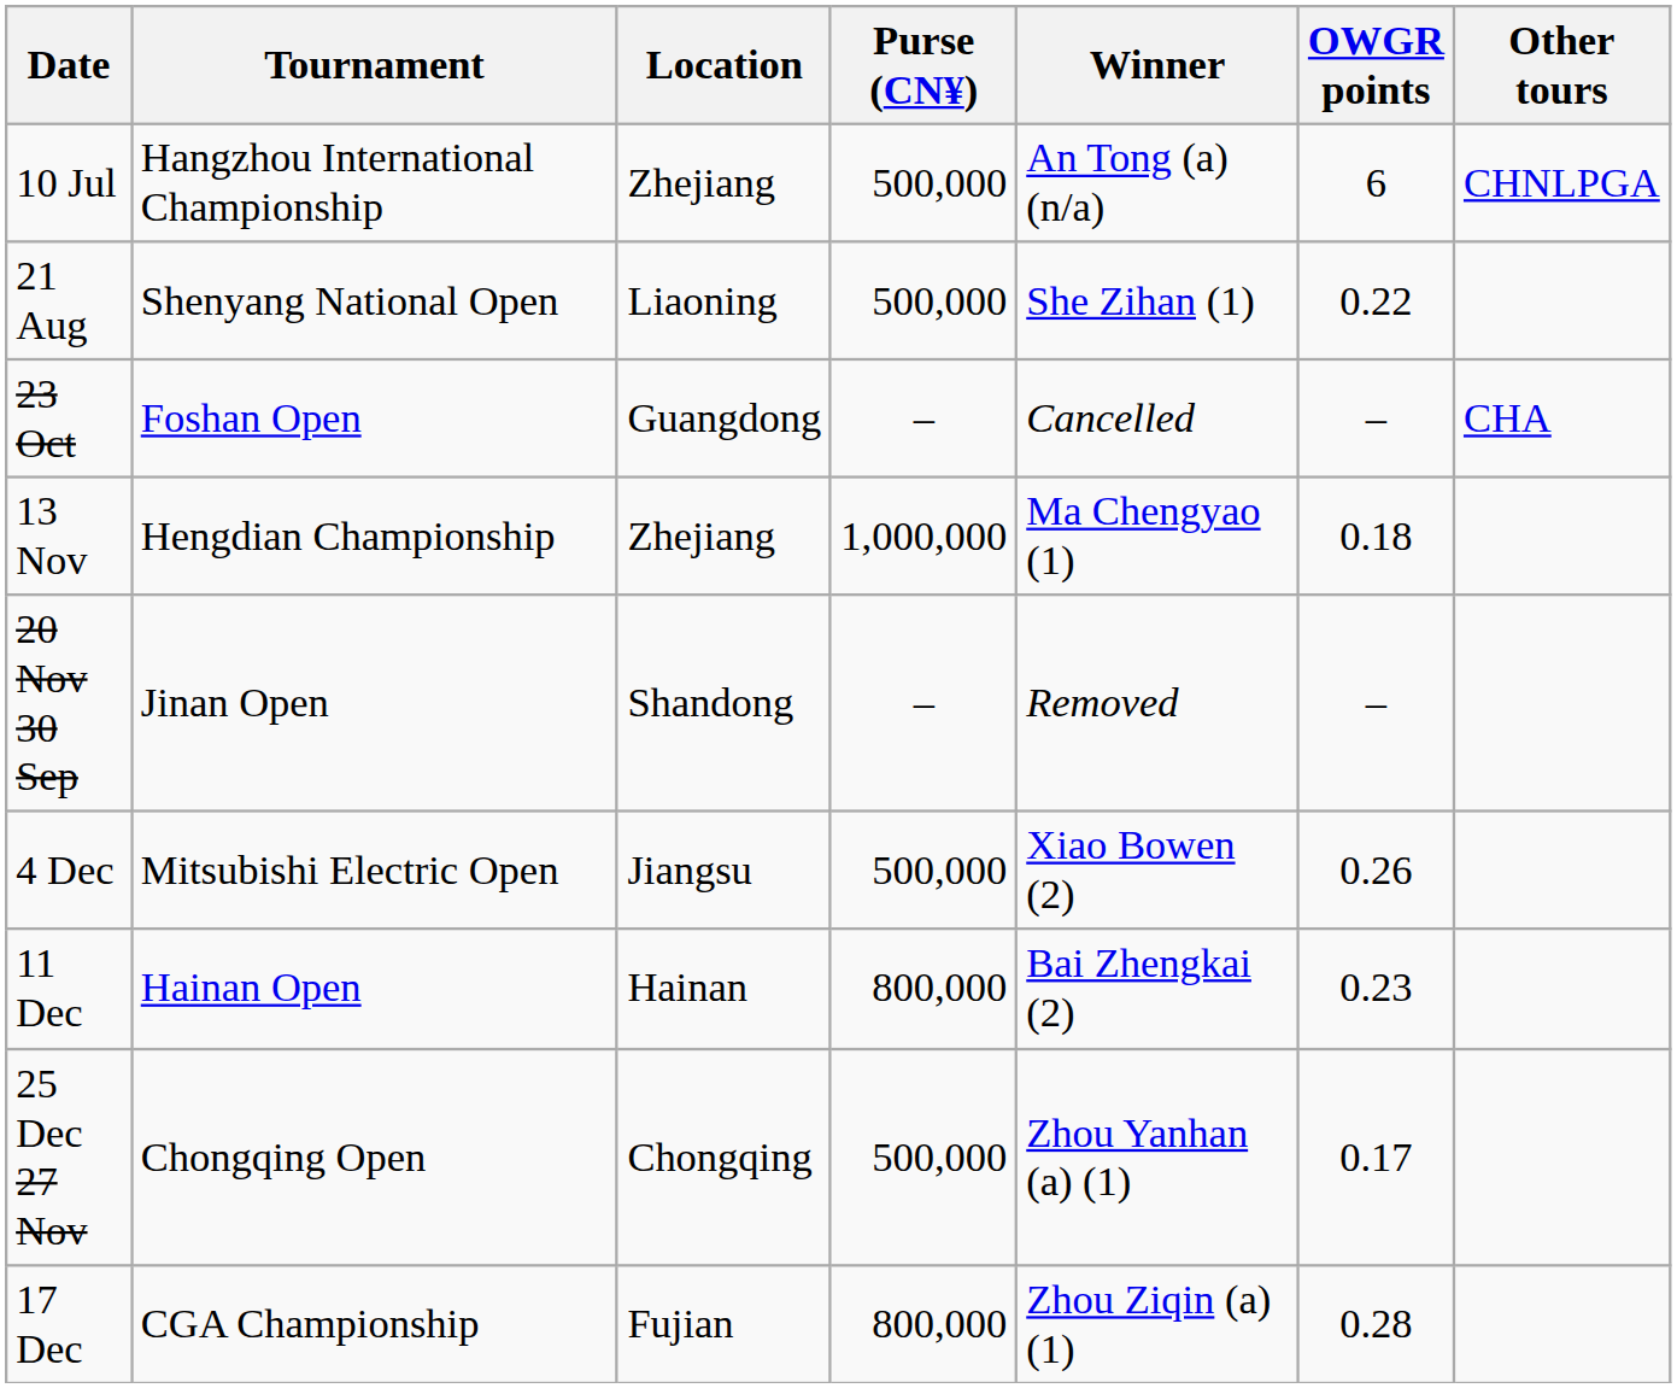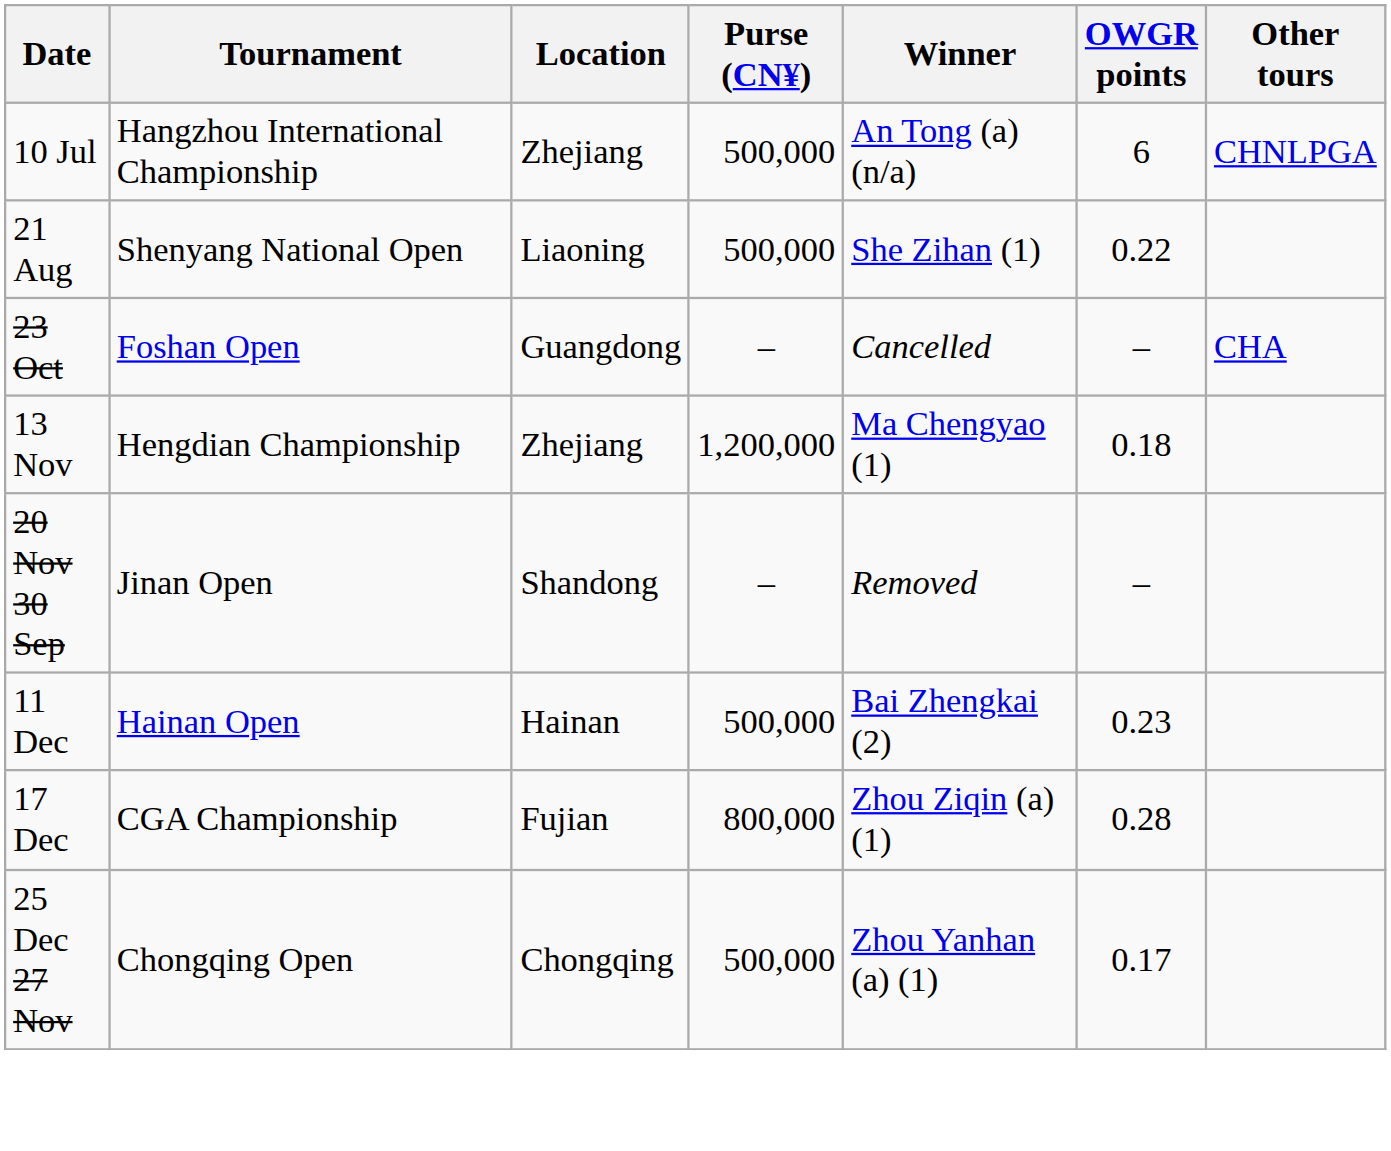 <table class="wikitable" style="font-size:95%">
 <tr>
 <th>Date</th>
 <th>Tournament</th>
 <th>Location</th>
 <th>Purse<br>(<a href='#'>CN¥</a>)</th>
 <th>Winner</th>
 <th><a href='#'>OWGR</a><br>points</th>
 <th>Other<br>tours</th>
 </tr>
 <tr>
 <td>10 Jul</td>
 <td>Hangzhou International Championship</td>
 <td>Zhejiang</td>
 <td align=right>500,000</td>
 <td> <a href='#'>An Tong</a> (a) (n/a)</td>
 <td align=center>6</td>
 <td><a href='#'>CHNLPGA</a></td>
 </tr>
 <tr>
 <td>21 Aug</td>
 <td>Shenyang National Open</td>
 <td>Liaoning</td>
 <td align=right>500,000</td>
 <td> <a href='#'>She Zihan</a> (1)</td>
 <td align=center>0.22</td>
 <td></td>
 </tr>
 <tr>
 <td><s>23 Oct</s></td>
 <td><a href='#'>Foshan Open</a></td>
 <td>Guangdong</td>
 <td align=center>–</td>
 <td><em>Cancelled</em></td>
 <td align=center>–</td>
 <td><a href='#'>CHA</a></td>
 </tr>
 <tr>
 <td>13 Nov</td>
 <td>Hengdian Championship</td>
 <td>Zhejiang</td>
-<td align=right>1,000,000</td>
+<td align=right>1,200,000</td>
 <td> <a href='#'>Ma Chengyao</a> (1)</td>
 <td align=center>0.18</td>
 <td></td>
 </tr>
 <tr>
 <td><s>20 Nov</s><br><s>30 Sep</s></td>
 <td>Jinan Open</td>
 <td>Shandong</td>
 <td align=center>–</td>
 <td><em>Removed</em></td>
 <td align=center>–</td>
 <td></td>
 </tr>
 <tr>
-<td>4 Dec</td>
-<td>Mitsubishi Electric Open</td>
-<td>Jiangsu</td>
+<td>11 Dec</td>
+<td><a href='#'>Hainan Open</a></td>
+<td>Hainan</td>
 <td align=right>500,000</td>
-<td> <a href='#'>Xiao Bowen</a> (2)</td>
-<td align=center>0.26</td>
+<td> <a href='#'>Bai Zhengkai</a> (2)</td>
+<td align=center>0.23</td>
 <td></td>
 </tr>
 <tr>
-<td>11 Dec</td>
-<td><a href='#'>Hainan Open</a></td>
-<td>Hainan</td>
+<td>17 Dec</td>
+<td>CGA Championship</td>
+<td>Fujian</td>
 <td align=right>800,000</td>
-<td> <a href='#'>Bai Zhengkai</a> (2)</td>
-<td align=center>0.23</td>
+<td> <a href='#'>Zhou Ziqin</a> (a) (1)</td>
+<td align=center>0.28</td>
 <td></td>
 </tr>
 <tr>
 <td>25 Dec<br><s>27 Nov</s></td>
 <td>Chongqing Open</td>
 <td>Chongqing</td>
 <td align=right>500,000</td>
 <td> <a href='#'>Zhou Yanhan</a> (a) (1)</td>
 <td align=center>0.17</td>
 <td></td>
 </tr>
-<tr>
-<td>17 Dec</td>
-<td>CGA Championship</td>
-<td>Fujian</td>
-<td align=right>800,000</td>
-<td> <a href='#'>Zhou Ziqin</a> (a) (1)</td>
-<td align=center>0.28</td>
-<td></td>
-</tr>
 </table>
